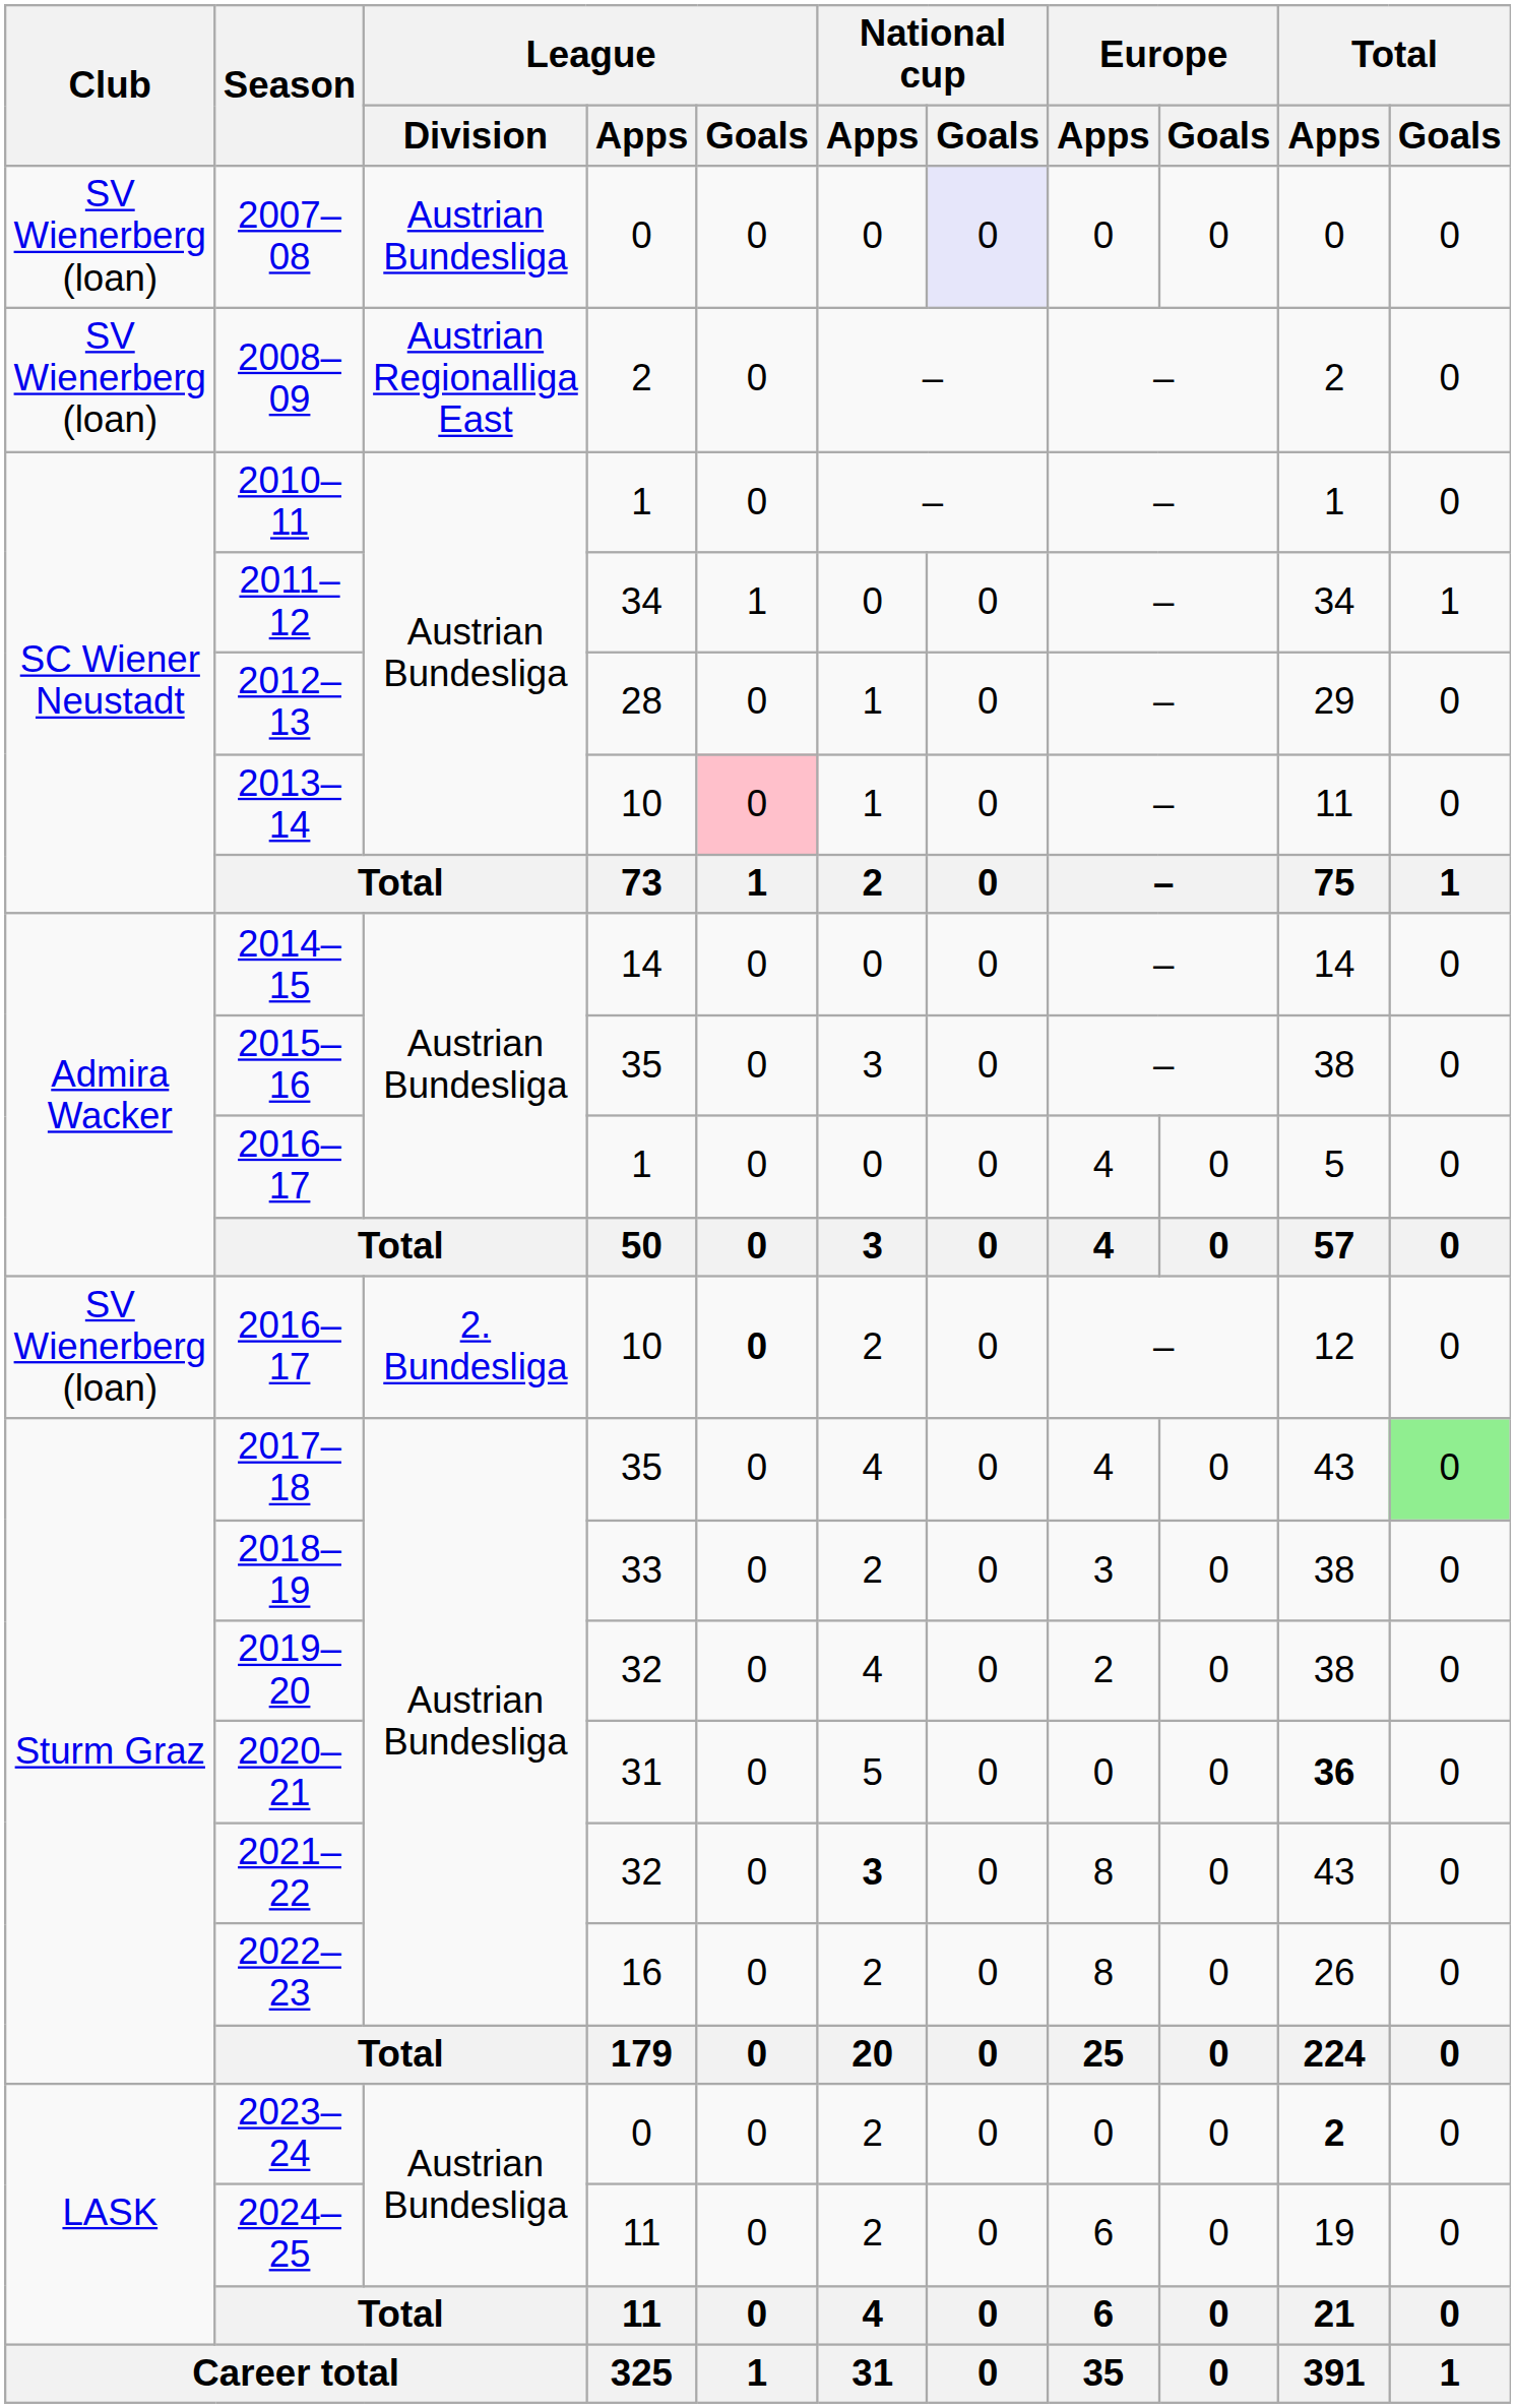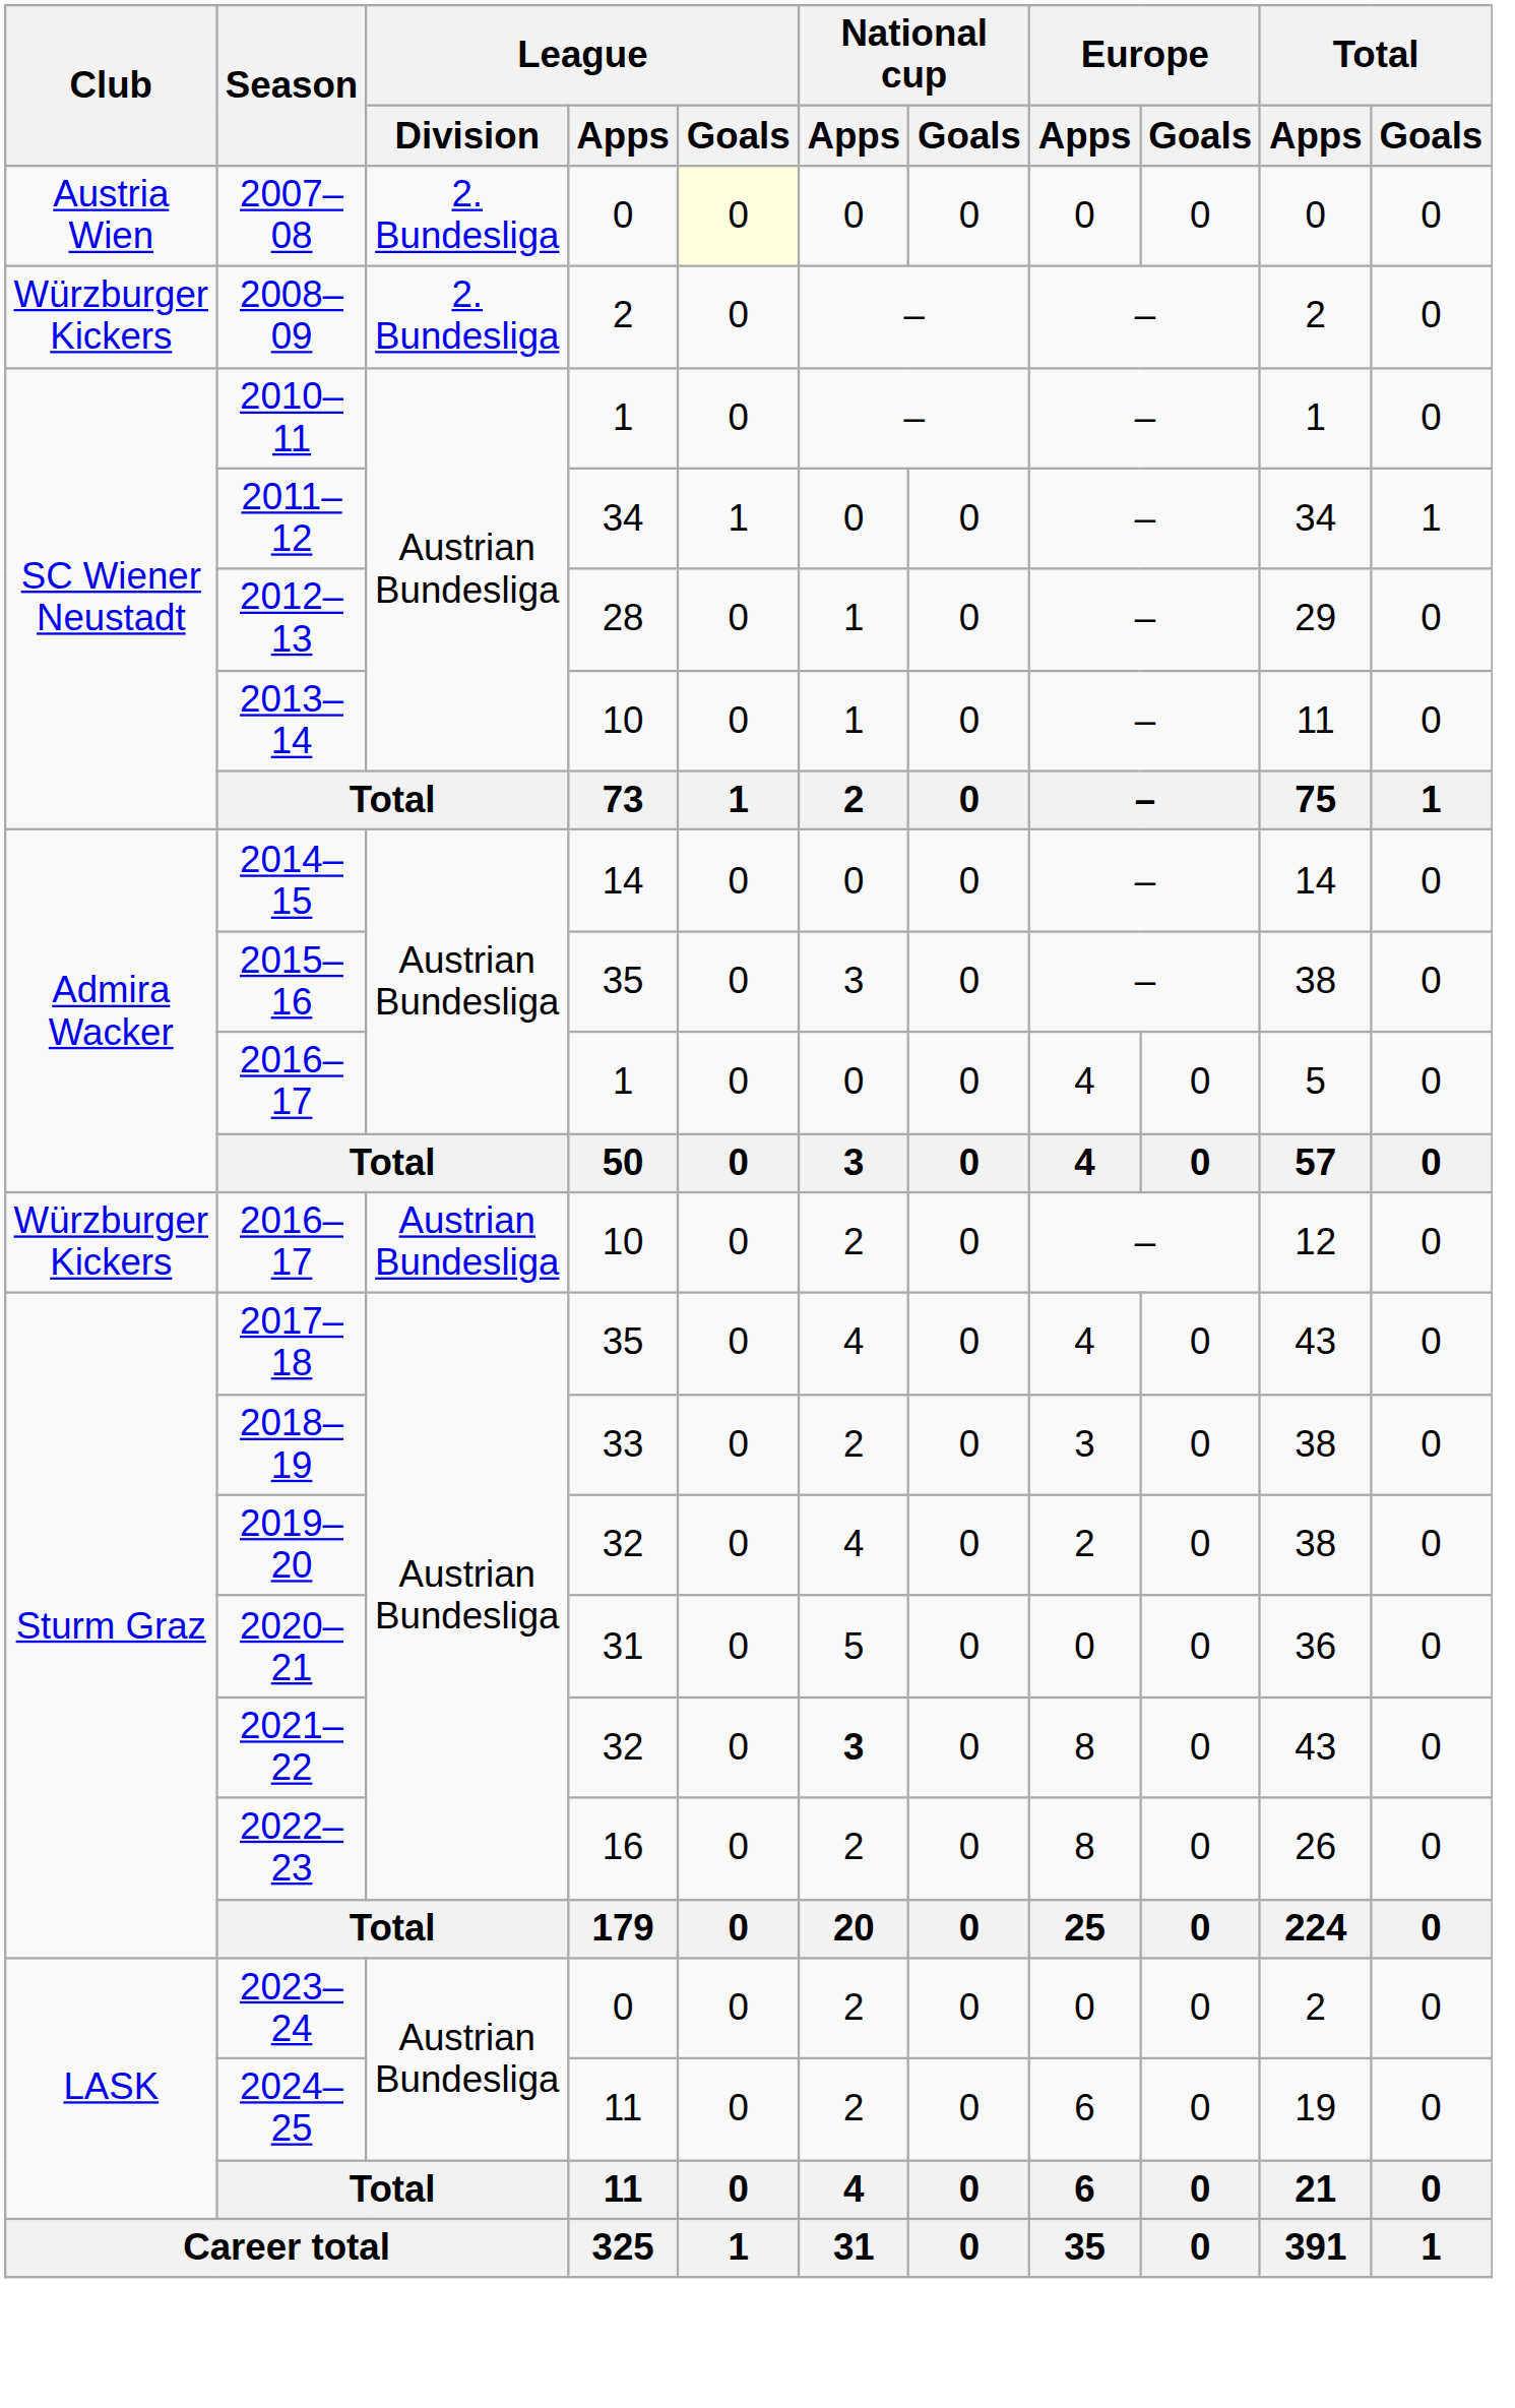 <table class="wikitable" style="text-align:center">
 <tr>
 <th rowspan="2">Club</th>
 <th rowspan="2">Season</th>
 <th colspan="3">League</th>
 <th colspan="2">National cup</th>
 <th colspan="2">Europe</th>
 <th colspan="2">Total</th>
 </tr>
 <tr>
 <th>Division</th>
 <th>Apps</th>
 <th>Goals</th>
 <th>Apps</th>
 <th>Goals</th>
 <th>Apps</th>
 <th>Goals</th>
 <th>Apps</th>
 <th>Goals</th>
 </tr>
 <tr>
-<td><a href='#'>SV Wienerberg</a> (loan)</td>
+<td><a href='#'>Austria Wien</a></td>
 <td><a href='#'>2007–08</a></td>
-<td><a href='#'>Austrian Bundesliga</a></td>
+<td><a href='#'>2. Bundesliga</a></td>
+<td>0</td>
+<td style="background: lightyellow;">0</td>
 <td>0</td>
 <td>0</td>
-<td>0</td>
-<td style="background: lavender;">0</td>
 <td>0</td>
 <td>0</td>
 <td>0</td>
 <td>0</td>
 </tr>
 <tr>
-<td><a href='#'>SV Wienerberg</a> (loan)</td>
+<td><a href='#'>Würzburger Kickers</a></td>
 <td><a href='#'>2008–09</a></td>
-<td><a href='#'>Austrian Regionalliga East</a></td>
+<td><a href='#'>2. Bundesliga</a></td>
 <td>2</td>
 <td>0</td>
 <td colspan="2">–</td>
 <td colspan="2">–</td>
 <td>2</td>
 <td>0</td>
 </tr>
 <tr>
 <td rowspan=5><a href='#'>SC Wiener Neustadt</a></td>
 <td><a href='#'>2010–11</a></td>
 <td rowspan=4>Austrian Bundesliga</td>
 <td>1</td>
 <td>0</td>
 <td colspan="2">–</td>
 <td colspan="2">–</td>
 <td>1</td>
 <td>0</td>
 </tr>
 <tr>
 <td><a href='#'>2011–12</a></td>
 <td>34</td>
 <td>1</td>
 <td>0</td>
 <td>0</td>
 <td colspan="2">–</td>
 <td>34</td>
 <td>1</td>
 </tr>
 <tr>
 <td><a href='#'>2012–13</a></td>
 <td>28</td>
 <td>0</td>
 <td>1</td>
 <td>0</td>
 <td colspan="2">–</td>
 <td>29</td>
 <td>0</td>
 </tr>
 <tr>
 <td><a href='#'>2013–14</a></td>
 <td>10</td>
-<td style="background: pink;">0</td>
+<td>0</td>
 <td>1</td>
 <td>0</td>
 <td colspan="2">–</td>
 <td>11</td>
 <td>0</td>
 </tr>
 <tr>
 <th colspan=2>Total</th>
 <th>73</th>
 <th>1</th>
 <th>2</th>
 <th>0</th>
 <th colspan="2">–</th>
 <th>75</th>
 <th>1</th>
 </tr>
 <tr>
 <td rowspan=4><a href='#'>Admira Wacker</a></td>
 <td><a href='#'>2014–15</a></td>
 <td rowspan=3>Austrian Bundesliga</td>
 <td>14</td>
 <td>0</td>
 <td>0</td>
 <td>0</td>
 <td colspan="2">–</td>
 <td>14</td>
 <td>0</td>
 </tr>
 <tr>
 <td><a href='#'>2015–16</a></td>
 <td>35</td>
 <td>0</td>
 <td>3</td>
 <td>0</td>
 <td colspan="2">–</td>
 <td>38</td>
 <td>0</td>
 </tr>
 <tr>
 <td><a href='#'>2016–17</a></td>
 <td>1</td>
 <td>0</td>
 <td>0</td>
 <td>0</td>
 <td>4</td>
 <td>0</td>
 <td>5</td>
 <td>0</td>
 </tr>
 <tr>
 <th colspan=2>Total</th>
 <th>50</th>
 <th>0</th>
 <th>3</th>
 <th>0</th>
 <th>4</th>
 <th>0</th>
 <th>57</th>
 <th>0</th>
 </tr>
 <tr>
-<td><a href='#'>SV Wienerberg</a> (loan)</td>
+<td><a href='#'>Würzburger Kickers</a></td>
 <td><a href='#'>2016–17</a></td>
-<td><a href='#'>2. Bundesliga</a></td>
+<td><a href='#'>Austrian Bundesliga</a></td>
 <td>10</td>
-<td><strong>0</strong></td>
+<td>0</td>
 <td>2</td>
 <td>0</td>
 <td colspan="2">–</td>
 <td>12</td>
 <td>0</td>
 </tr>
 <tr>
 <td rowspan=7><a href='#'>Sturm Graz</a></td>
 <td><a href='#'>2017–18</a></td>
 <td rowspan=6>Austrian Bundesliga</td>
 <td>35</td>
 <td>0</td>
 <td>4</td>
 <td>0</td>
 <td>4</td>
 <td>0</td>
 <td>43</td>
-<td style="background: lightgreen;">0</td>
+<td>0</td>
 </tr>
 <tr>
 <td><a href='#'>2018–19</a></td>
 <td>33</td>
 <td>0</td>
 <td>2</td>
 <td>0</td>
 <td>3</td>
 <td>0</td>
 <td>38</td>
 <td>0</td>
 </tr>
 <tr>
 <td><a href='#'>2019–20</a></td>
 <td>32</td>
 <td>0</td>
 <td>4</td>
 <td>0</td>
 <td>2</td>
 <td>0</td>
 <td>38</td>
 <td>0</td>
 </tr>
 <tr>
 <td><a href='#'>2020–21</a></td>
 <td>31</td>
 <td>0</td>
 <td>5</td>
 <td>0</td>
 <td>0</td>
 <td>0</td>
-<td><strong>36</strong></td>
+<td>36</td>
 <td>0</td>
 </tr>
 <tr>
 <td><a href='#'>2021–22</a></td>
 <td>32</td>
 <td>0</td>
 <td><strong>3</strong></td>
 <td>0</td>
 <td>8</td>
 <td>0</td>
 <td>43</td>
 <td>0</td>
 </tr>
 <tr>
 <td><a href='#'>2022–23</a></td>
 <td>16</td>
 <td>0</td>
 <td>2</td>
 <td>0</td>
 <td>8</td>
 <td>0</td>
 <td>26</td>
 <td>0</td>
 </tr>
 <tr>
 <th colspan=2>Total</th>
 <th>179</th>
 <th>0</th>
 <th>20</th>
 <th>0</th>
 <th>25</th>
 <th>0</th>
 <th>224</th>
 <th>0</th>
 </tr>
 <tr>
 <td rowspan=3><a href='#'>LASK</a></td>
 <td><a href='#'>2023–24</a></td>
 <td rowspan=2>Austrian Bundesliga</td>
 <td>0</td>
 <td>0</td>
 <td>2</td>
 <td>0</td>
 <td>0</td>
 <td>0</td>
-<td><strong>2</strong></td>
+<td>2</td>
 <td>0</td>
 </tr>
 <tr>
 <td><a href='#'>2024–25</a></td>
 <td>11</td>
 <td>0</td>
 <td>2</td>
 <td>0</td>
 <td>6</td>
 <td>0</td>
 <td>19</td>
 <td>0</td>
 </tr>
 <tr>
 <th colspan=2>Total</th>
 <th>11</th>
 <th>0</th>
 <th>4</th>
 <th>0</th>
 <th>6</th>
 <th>0</th>
 <th>21</th>
 <th>0</th>
 </tr>
 <tr>
 <th colspan=3>Career total</th>
 <th>325</th>
 <th>1</th>
 <th>31</th>
 <th>0</th>
 <th>35</th>
 <th>0</th>
 <th>391</th>
 <th>1</th>
 </tr>
 </table>
